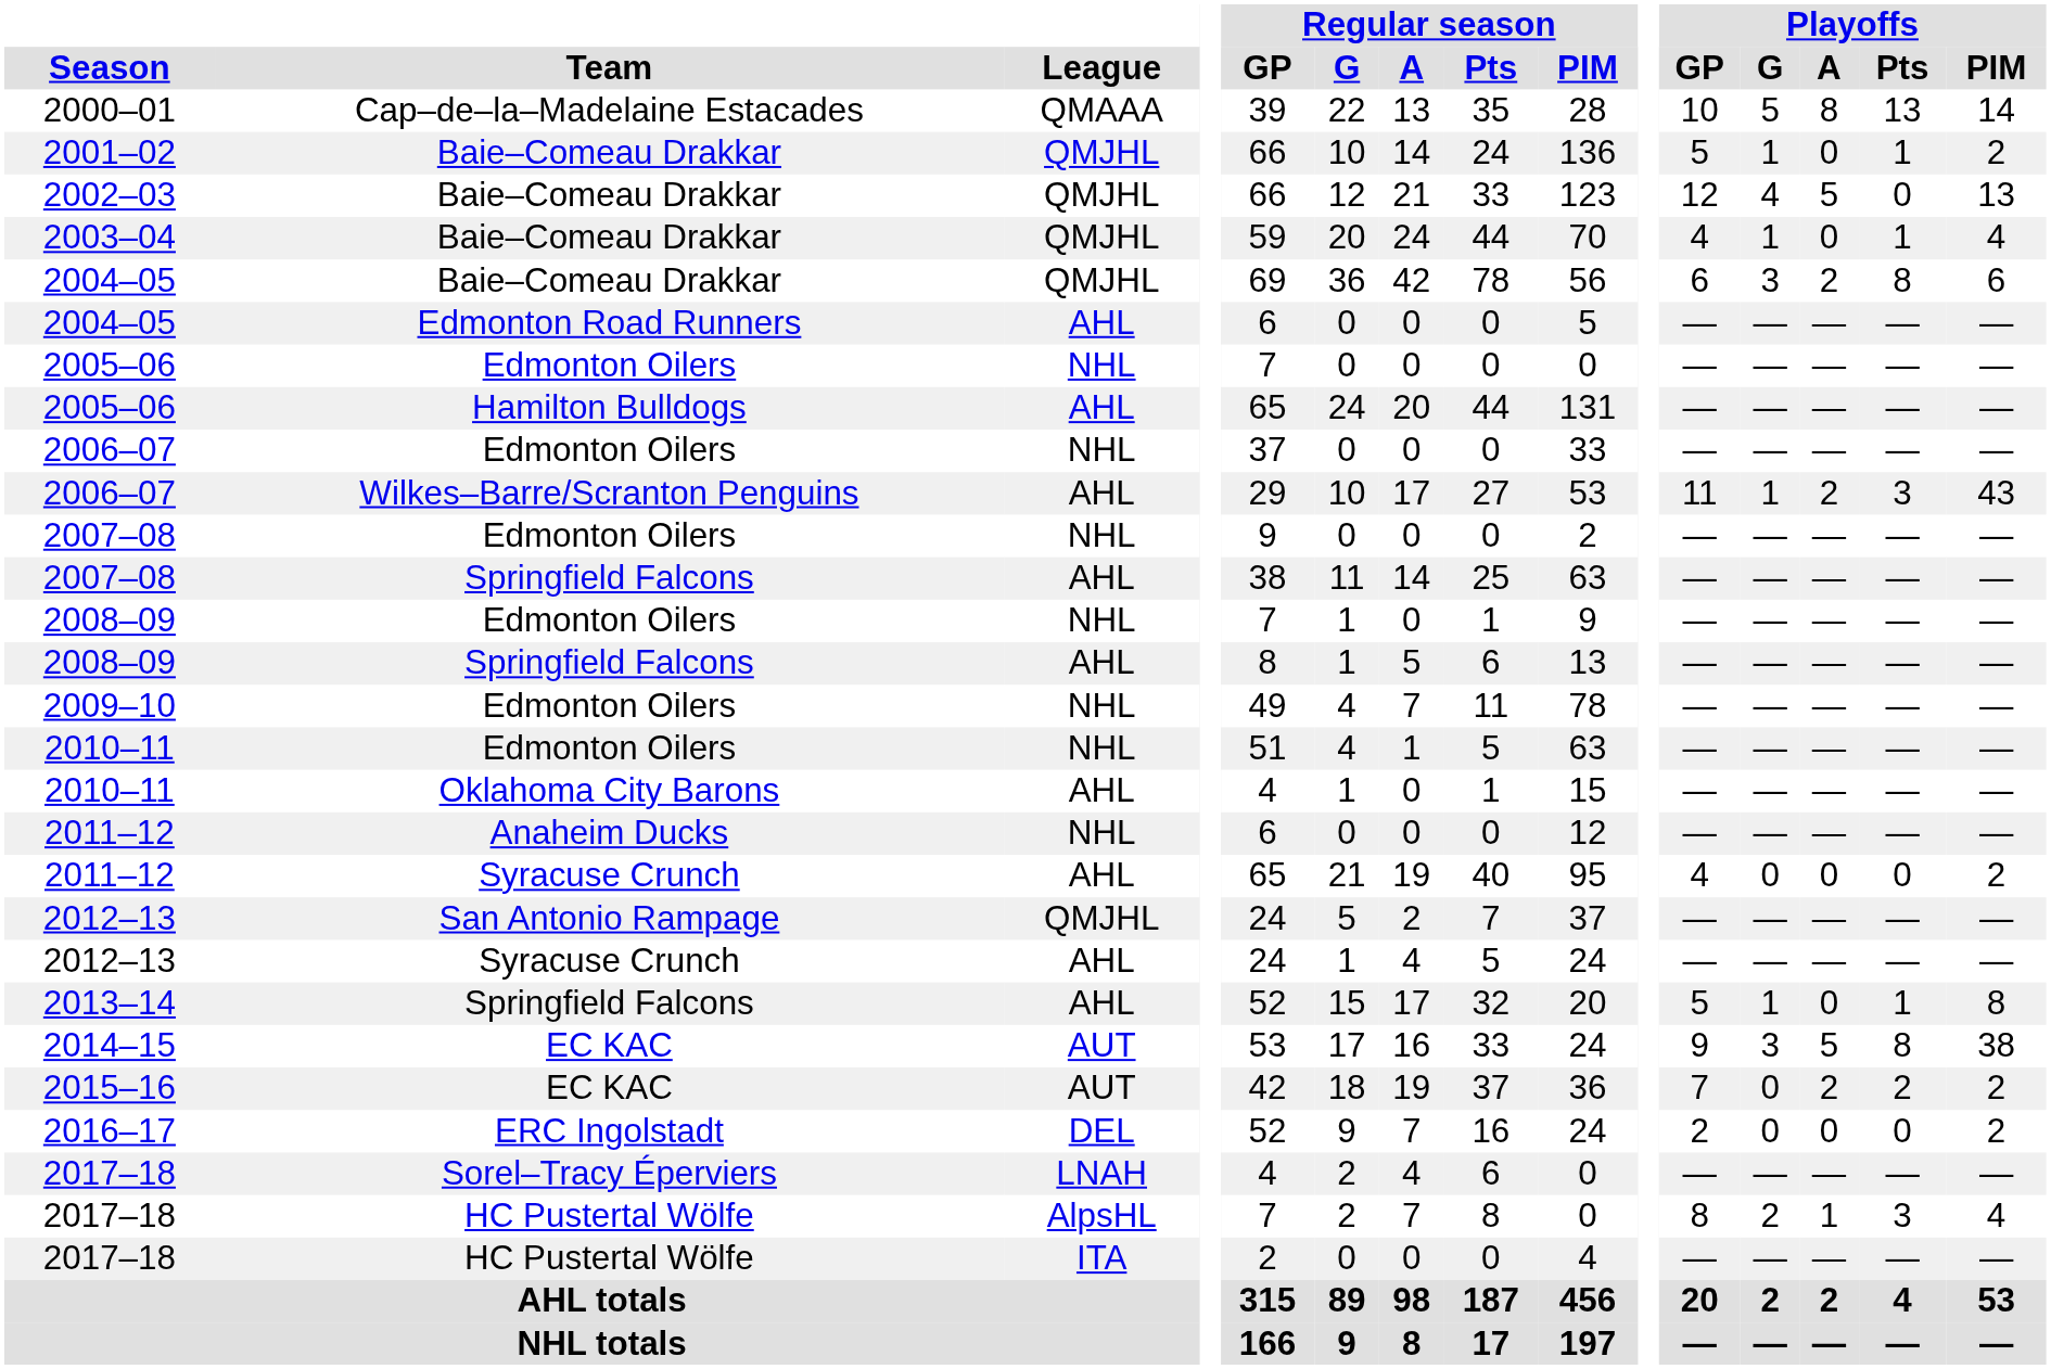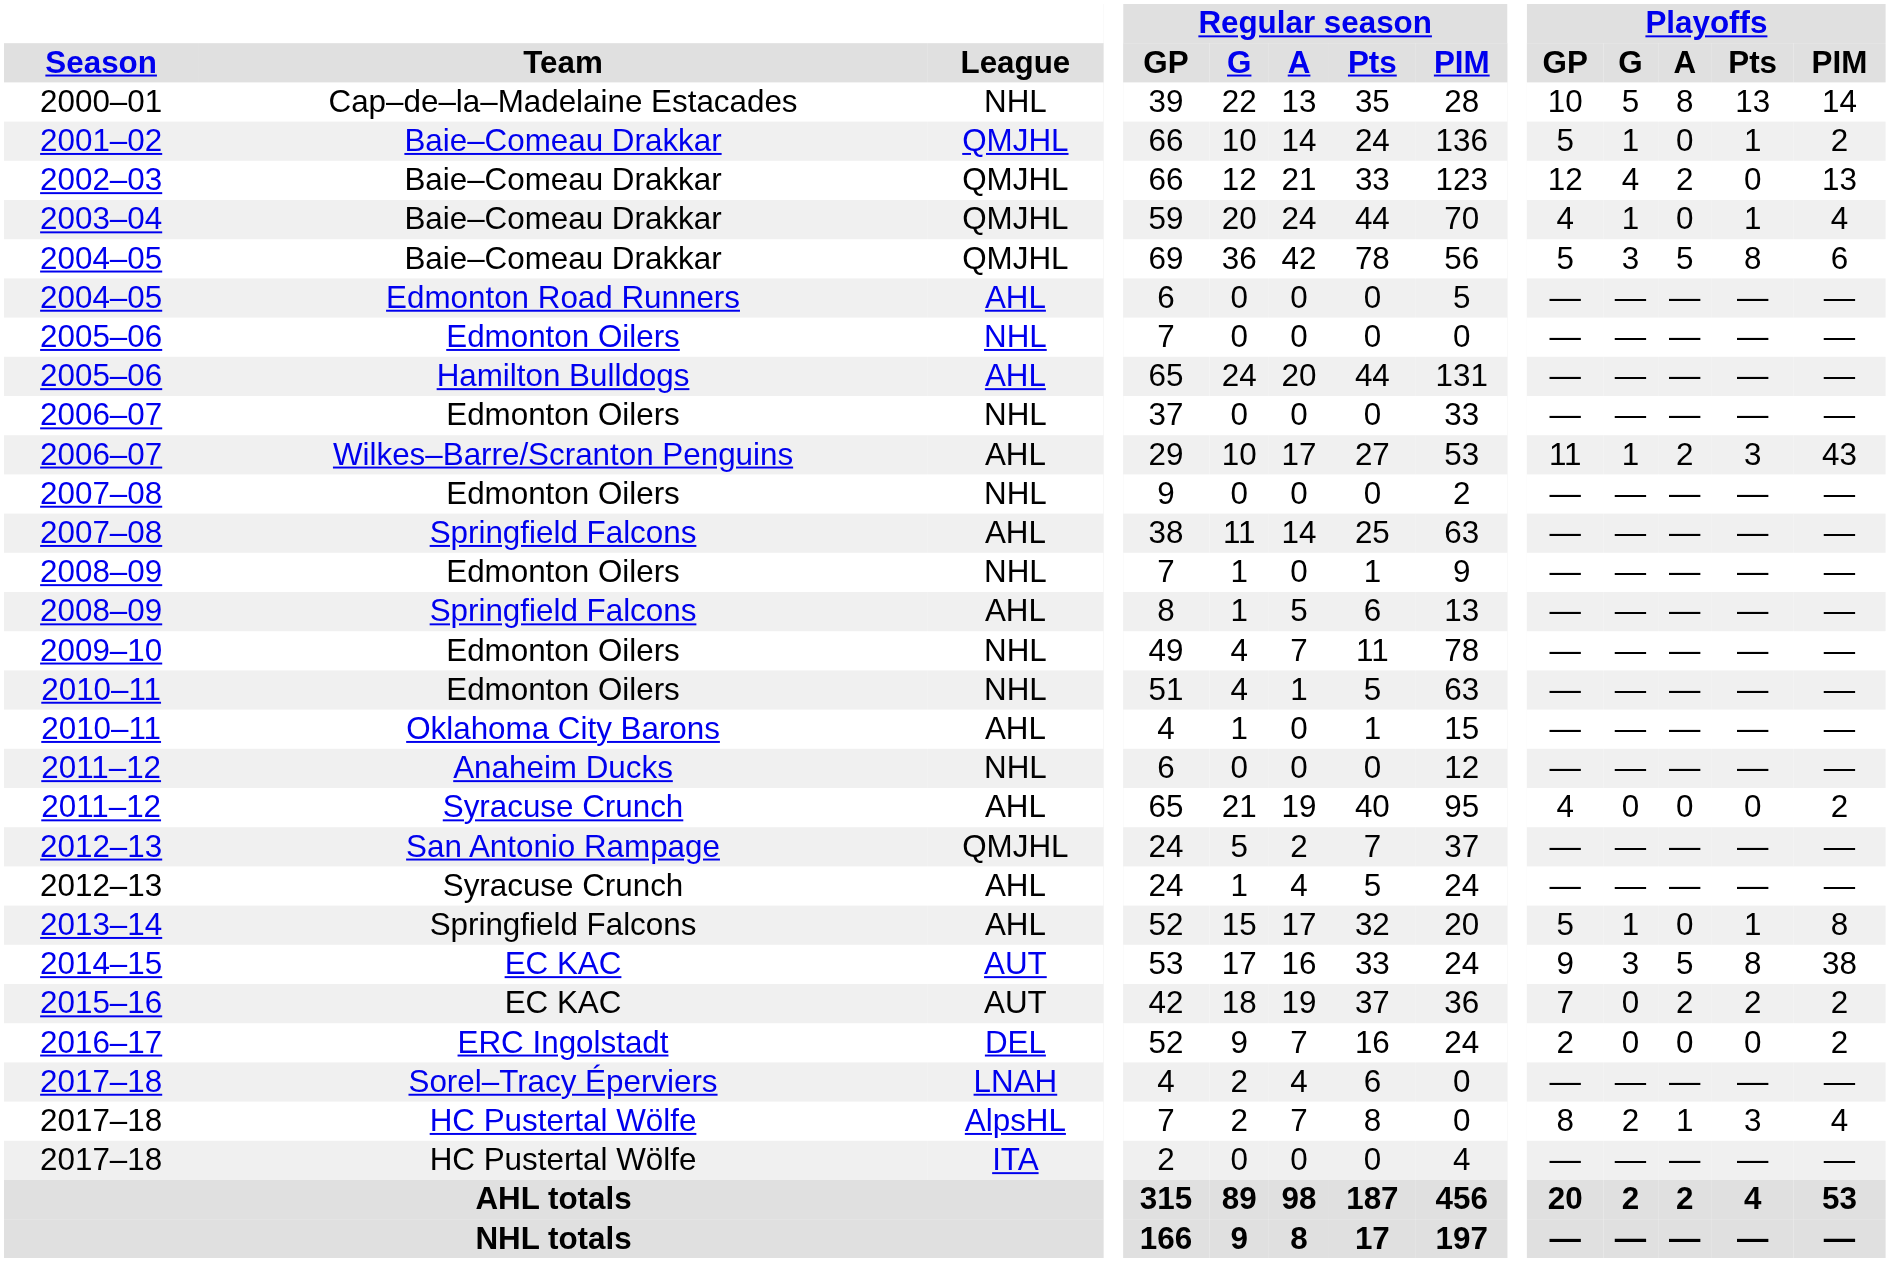 <table border="0" cellpadding="1" cellspacing="0" style="text-align:center; width:60em">
 <tr bgcolor="#e0e0e0">
 <th colspan="3" bgcolor="#ffffff"> </th>
 <th rowspan="99" bgcolor="#ffffff"> </th>
 <th colspan="5"><a href='#'>Regular season</a></th>
 <th rowspan="99" bgcolor="#ffffff"> </th>
 <th colspan="5"><a href='#'>Playoffs</a></th>
 </tr>
 <tr bgcolor="#e0e0e0">
 <th><a href='#'>Season</a></th>
 <th>Team</th>
 <th>League</th>
 <th>GP</th>
 <th><a href='#'>G</a></th>
 <th><a href='#'>A</a></th>
 <th><a href='#'>Pts</a></th>
 <th><a href='#'>PIM</a></th>
 <th>GP</th>
 <th>G</th>
 <th>A</th>
 <th>Pts</th>
 <th>PIM</th>
 </tr>
 <tr>
 <td>2000–01</td>
 <td>Cap–de–la–Madelaine Estacades</td>
-<td>QMAAA</td>
+<td>NHL</td>
 <td>39</td>
 <td>22</td>
 <td>13</td>
 <td>35</td>
 <td>28</td>
 <td>10</td>
 <td>5</td>
 <td>8</td>
 <td>13</td>
 <td>14</td>
 </tr>
 <tr bgcolor="#f0f0f0">
 <td><a href='#'>2001–02</a></td>
 <td><a href='#'>Baie–Comeau Drakkar</a></td>
 <td><a href='#'>QMJHL</a></td>
 <td>66</td>
 <td>10</td>
 <td>14</td>
 <td>24</td>
 <td>136</td>
 <td>5</td>
 <td>1</td>
 <td>0</td>
 <td>1</td>
 <td>2</td>
 </tr>
 <tr>
 <td><a href='#'>2002–03</a></td>
 <td>Baie–Comeau Drakkar</td>
 <td>QMJHL</td>
 <td>66</td>
 <td>12</td>
 <td>21</td>
 <td>33</td>
 <td>123</td>
 <td>12</td>
 <td>4</td>
-<td>5</td>
+<td>2</td>
 <td>0</td>
 <td>13</td>
 </tr>
 <tr bgcolor="#f0f0f0">
 <td><a href='#'>2003–04</a></td>
 <td>Baie–Comeau Drakkar</td>
 <td>QMJHL</td>
 <td>59</td>
 <td>20</td>
 <td>24</td>
 <td>44</td>
 <td>70</td>
 <td>4</td>
 <td>1</td>
 <td>0</td>
 <td>1</td>
 <td>4</td>
 </tr>
 <tr>
 <td><a href='#'>2004–05</a></td>
 <td>Baie–Comeau Drakkar</td>
 <td>QMJHL</td>
 <td>69</td>
 <td>36</td>
 <td>42</td>
 <td>78</td>
 <td>56</td>
-<td>6</td>
+<td>5</td>
 <td>3</td>
-<td>2</td>
+<td>5</td>
 <td>8</td>
 <td>6</td>
 </tr>
 <tr bgcolor="#f0f0f0">
 <td><a href='#'>2004–05</a></td>
 <td><a href='#'>Edmonton Road Runners</a></td>
 <td><a href='#'>AHL</a></td>
 <td>6</td>
 <td>0</td>
 <td>0</td>
 <td>0</td>
 <td>5</td>
 <td>—</td>
 <td>—</td>
 <td>—</td>
 <td>—</td>
 <td>—</td>
 </tr>
 <tr>
 <td><a href='#'>2005–06</a></td>
 <td><a href='#'>Edmonton Oilers</a></td>
 <td><a href='#'>NHL</a></td>
 <td>7</td>
 <td>0</td>
 <td>0</td>
 <td>0</td>
 <td>0</td>
 <td>—</td>
 <td>—</td>
 <td>—</td>
 <td>—</td>
 <td>—</td>
 </tr>
 <tr bgcolor="#f0f0f0">
 <td><a href='#'>2005–06</a></td>
 <td><a href='#'>Hamilton Bulldogs</a></td>
 <td><a href='#'>AHL</a></td>
 <td>65</td>
 <td>24</td>
 <td>20</td>
 <td>44</td>
 <td>131</td>
 <td>—</td>
 <td>—</td>
 <td>—</td>
 <td>—</td>
 <td>—</td>
 </tr>
 <tr>
 <td><a href='#'>2006–07</a></td>
 <td>Edmonton Oilers</td>
 <td>NHL</td>
 <td>37</td>
 <td>0</td>
 <td>0</td>
 <td>0</td>
 <td>33</td>
 <td>—</td>
 <td>—</td>
 <td>—</td>
 <td>—</td>
 <td>—</td>
 </tr>
 <tr bgcolor="#f0f0f0">
 <td><a href='#'>2006–07</a></td>
 <td><a href='#'>Wilkes–Barre/Scranton Penguins</a></td>
 <td>AHL</td>
 <td>29</td>
 <td>10</td>
 <td>17</td>
 <td>27</td>
 <td>53</td>
 <td>11</td>
 <td>1</td>
 <td>2</td>
 <td>3</td>
 <td>43</td>
 </tr>
 <tr>
 <td><a href='#'>2007–08</a></td>
 <td>Edmonton Oilers</td>
 <td>NHL</td>
 <td>9</td>
 <td>0</td>
 <td>0</td>
 <td>0</td>
 <td>2</td>
 <td>—</td>
 <td>—</td>
 <td>—</td>
 <td>—</td>
 <td>—</td>
 </tr>
 <tr bgcolor="#f0f0f0">
 <td><a href='#'>2007–08</a></td>
 <td><a href='#'>Springfield Falcons</a></td>
 <td>AHL</td>
 <td>38</td>
 <td>11</td>
 <td>14</td>
 <td>25</td>
 <td>63</td>
 <td>—</td>
 <td>—</td>
 <td>—</td>
 <td>—</td>
 <td>—</td>
 </tr>
 <tr>
 <td><a href='#'>2008–09</a></td>
 <td>Edmonton Oilers</td>
 <td>NHL</td>
 <td>7</td>
 <td>1</td>
 <td>0</td>
 <td>1</td>
 <td>9</td>
 <td>—</td>
 <td>—</td>
 <td>—</td>
 <td>—</td>
 <td>—</td>
 </tr>
 <tr bgcolor="#f0f0f0">
 <td><a href='#'>2008–09</a></td>
 <td><a href='#'>Springfield Falcons</a></td>
 <td>AHL</td>
 <td>8</td>
 <td>1</td>
 <td>5</td>
 <td>6</td>
 <td>13</td>
 <td>—</td>
 <td>—</td>
 <td>—</td>
 <td>—</td>
 <td>—</td>
 </tr>
 <tr>
 <td><a href='#'>2009–10</a></td>
 <td>Edmonton Oilers</td>
 <td>NHL</td>
 <td>49</td>
 <td>4</td>
 <td>7</td>
 <td>11</td>
 <td>78</td>
 <td>—</td>
 <td>—</td>
 <td>—</td>
 <td>—</td>
 <td>—</td>
 </tr>
 <tr bgcolor="#f0f0f0">
 <td><a href='#'>2010–11</a></td>
 <td>Edmonton Oilers</td>
 <td>NHL</td>
 <td>51</td>
 <td>4</td>
 <td>1</td>
 <td>5</td>
 <td>63</td>
 <td>—</td>
 <td>—</td>
 <td>—</td>
 <td>—</td>
 <td>—</td>
 </tr>
 <tr>
 <td><a href='#'>2010–11</a></td>
 <td><a href='#'>Oklahoma City Barons</a></td>
 <td>AHL</td>
 <td>4</td>
 <td>1</td>
 <td>0</td>
 <td>1</td>
 <td>15</td>
 <td>—</td>
 <td>—</td>
 <td>—</td>
 <td>—</td>
 <td>—</td>
 </tr>
 <tr bgcolor="#f0f0f0">
 <td><a href='#'>2011–12</a></td>
 <td><a href='#'>Anaheim Ducks</a></td>
 <td>NHL</td>
 <td>6</td>
 <td>0</td>
 <td>0</td>
 <td>0</td>
 <td>12</td>
 <td>—</td>
 <td>—</td>
 <td>—</td>
 <td>—</td>
 <td>—</td>
 </tr>
 <tr>
 <td><a href='#'>2011–12</a></td>
 <td><a href='#'>Syracuse Crunch</a></td>
 <td>AHL</td>
 <td>65</td>
 <td>21</td>
 <td>19</td>
 <td>40</td>
 <td>95</td>
 <td>4</td>
 <td>0</td>
 <td>0</td>
 <td>0</td>
 <td>2</td>
 </tr>
 <tr bgcolor="#f0f0f0">
 <td><a href='#'>2012–13</a></td>
 <td><a href='#'>San Antonio Rampage</a></td>
 <td>QMJHL</td>
 <td>24</td>
 <td>5</td>
 <td>2</td>
 <td>7</td>
 <td>37</td>
 <td>—</td>
 <td>—</td>
 <td>—</td>
 <td>—</td>
 <td>—</td>
 </tr>
 <tr>
 <td>2012–13</td>
 <td>Syracuse Crunch</td>
 <td>AHL</td>
 <td>24</td>
 <td>1</td>
 <td>4</td>
 <td>5</td>
 <td>24</td>
 <td>—</td>
 <td>—</td>
 <td>—</td>
 <td>—</td>
 <td>—</td>
 </tr>
 <tr bgcolor="#f0f0f0">
 <td><a href='#'>2013–14</a></td>
 <td>Springfield Falcons</td>
 <td>AHL</td>
 <td>52</td>
 <td>15</td>
 <td>17</td>
 <td>32</td>
 <td>20</td>
 <td>5</td>
 <td>1</td>
 <td>0</td>
 <td>1</td>
 <td>8</td>
 </tr>
 <tr>
 <td><a href='#'>2014–15</a></td>
 <td><a href='#'>EC KAC</a></td>
 <td><a href='#'>AUT</a></td>
 <td>53</td>
 <td>17</td>
 <td>16</td>
 <td>33</td>
 <td>24</td>
 <td>9</td>
 <td>3</td>
 <td>5</td>
 <td>8</td>
 <td>38</td>
 </tr>
 <tr bgcolor="#f0f0f0">
 <td><a href='#'>2015–16</a></td>
 <td>EC KAC</td>
 <td>AUT</td>
 <td>42</td>
 <td>18</td>
 <td>19</td>
 <td>37</td>
 <td>36</td>
 <td>7</td>
 <td>0</td>
 <td>2</td>
 <td>2</td>
 <td>2</td>
 </tr>
 <tr>
 <td><a href='#'>2016–17</a></td>
 <td><a href='#'>ERC Ingolstadt</a></td>
 <td><a href='#'>DEL</a></td>
 <td>52</td>
 <td>9</td>
 <td>7</td>
 <td>16</td>
 <td>24</td>
 <td>2</td>
 <td>0</td>
 <td>0</td>
 <td>0</td>
 <td>2</td>
 </tr>
 <tr bgcolor="#f0f0f0">
 <td><a href='#'>2017–18</a></td>
 <td><a href='#'>Sorel–Tracy Éperviers</a></td>
 <td><a href='#'>LNAH</a></td>
 <td>4</td>
 <td>2</td>
 <td>4</td>
 <td>6</td>
 <td>0</td>
 <td>—</td>
 <td>—</td>
 <td>—</td>
 <td>—</td>
 <td>—</td>
 </tr>
 <tr>
 <td>2017–18</td>
 <td><a href='#'>HC Pustertal Wölfe</a></td>
 <td><a href='#'>AlpsHL</a></td>
 <td>7</td>
 <td>2</td>
 <td>7</td>
 <td>8</td>
 <td>0</td>
 <td>8</td>
 <td>2</td>
 <td>1</td>
 <td>3</td>
 <td>4</td>
 </tr>
 <tr bgcolor="#f0f0f0">
 <td>2017–18</td>
 <td>HC Pustertal Wölfe</td>
 <td><a href='#'>ITA</a></td>
 <td>2</td>
 <td>0</td>
 <td>0</td>
 <td>0</td>
 <td>4</td>
 <td>—</td>
 <td>—</td>
 <td>—</td>
 <td>—</td>
 <td>—</td>
 </tr>
 <tr bgcolor="#e0e0e0">
 <th colspan="3">AHL totals</th>
 <th>315</th>
 <th>89</th>
 <th>98</th>
 <th>187</th>
 <th>456</th>
 <th>20</th>
 <th>2</th>
 <th>2</th>
 <th>4</th>
 <th>53</th>
 </tr>
 <tr bgcolor="#e0e0e0">
 <th colspan="3">NHL totals</th>
 <th>166</th>
 <th>9</th>
 <th>8</th>
 <th>17</th>
 <th>197</th>
 <th>—</th>
 <th>—</th>
 <th>—</th>
 <th>—</th>
 <th>—</th>
 </tr>
 </table>
